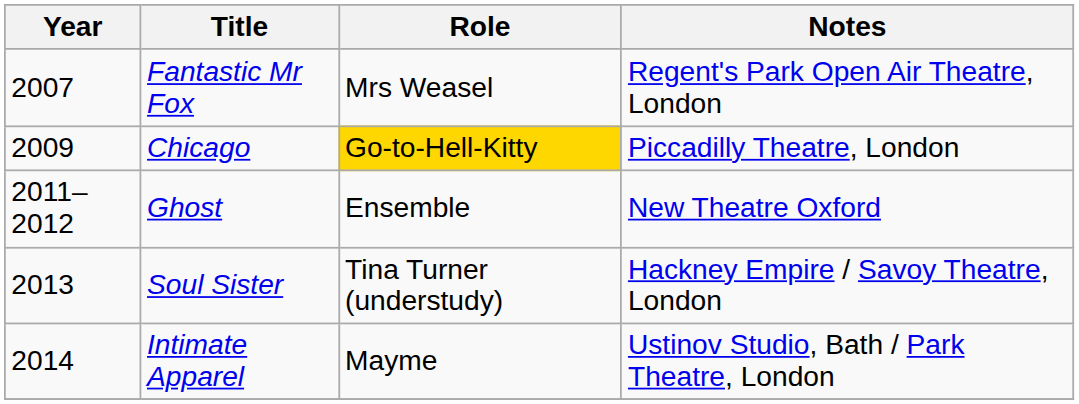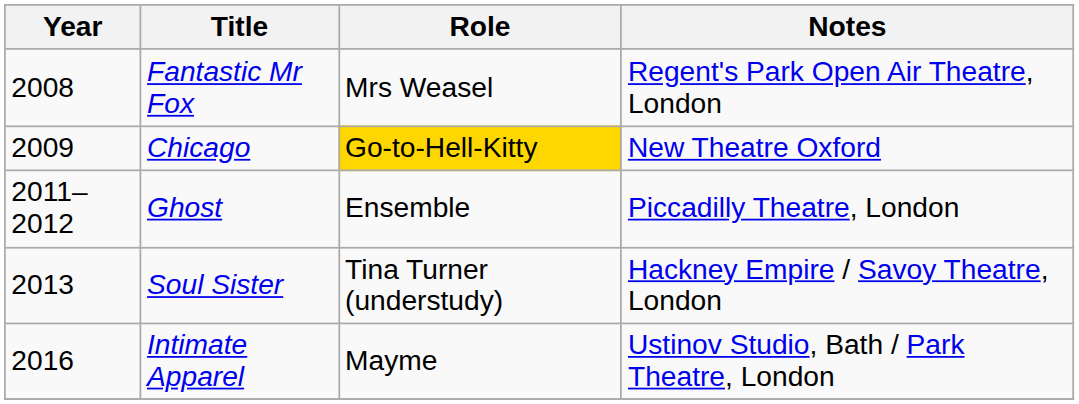 <table class="wikitable sortable">
 <tr>
 <th>Year</th>
 <th>Title</th>
 <th>Role</th>
 <th class="unsortable">Notes</th>
 </tr>
 <tr>
-<td>2007</td>
+<td>2008</td>
 <td><em><a href='#'>Fantastic Mr Fox</a></em></td>
 <td>Mrs Weasel</td>
 <td><a href='#'>Regent's Park Open Air Theatre</a>, London</td>
 </tr>
 <tr>
 <td>2009</td>
 <td><em><a href='#'>Chicago</a></em></td>
 <td style="background: gold;">Go-to-Hell-Kitty</td>
-<td><a href='#'>Piccadilly Theatre</a>, London</td>
+<td><a href='#'>New Theatre Oxford</a></td>
 </tr>
 <tr>
 <td>2011–2012</td>
 <td><em><a href='#'>Ghost</a></em></td>
 <td>Ensemble</td>
-<td><a href='#'>New Theatre Oxford</a></td>
+<td><a href='#'>Piccadilly Theatre</a>, London</td>
 </tr>
 <tr>
 <td>2013</td>
 <td><em><a href='#'>Soul Sister</a></em></td>
 <td>Tina Turner (understudy)</td>
 <td><a href='#'>Hackney Empire</a> / <a href='#'>Savoy Theatre</a>, London</td>
 </tr>
 <tr>
-<td>2014</td>
+<td>2016</td>
 <td><em><a href='#'>Intimate Apparel</a></em></td>
 <td>Mayme</td>
 <td><a href='#'>Ustinov Studio</a>, Bath / <a href='#'>Park Theatre</a>, London</td>
 </tr>
 <tr>
 </tr>
 </table>
